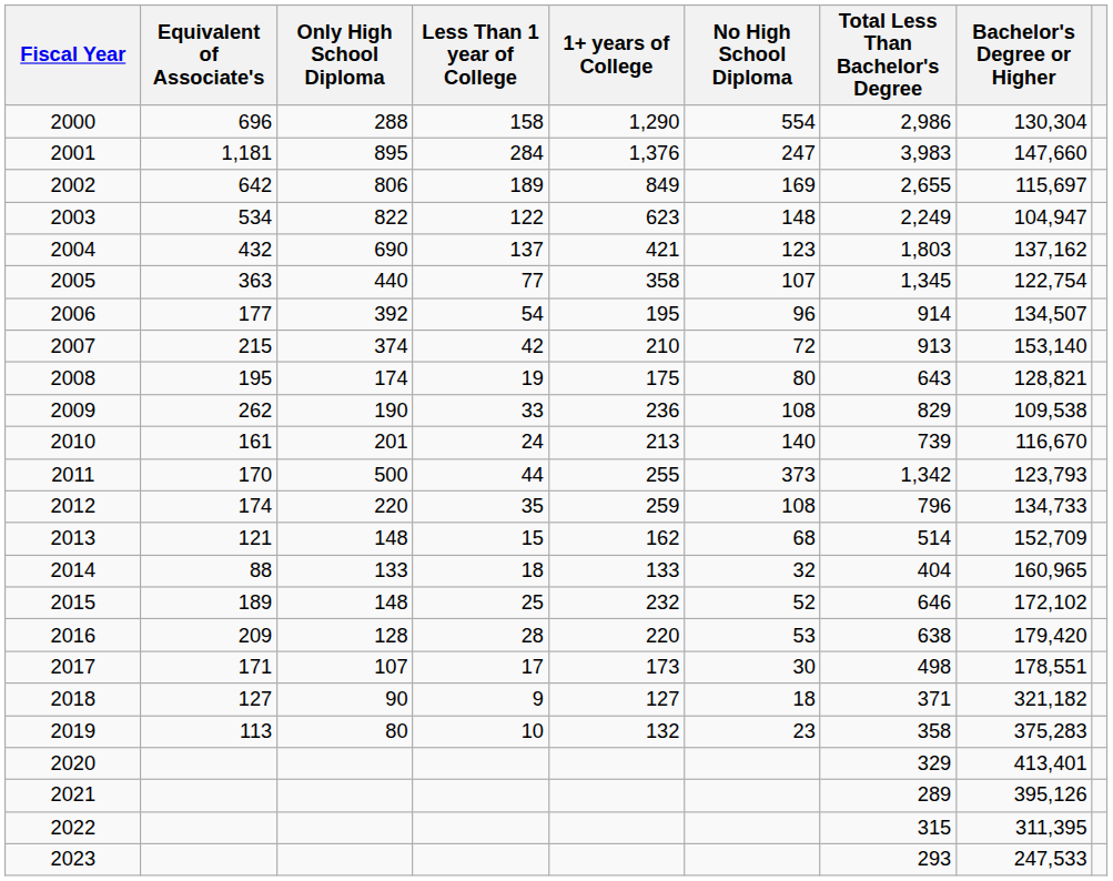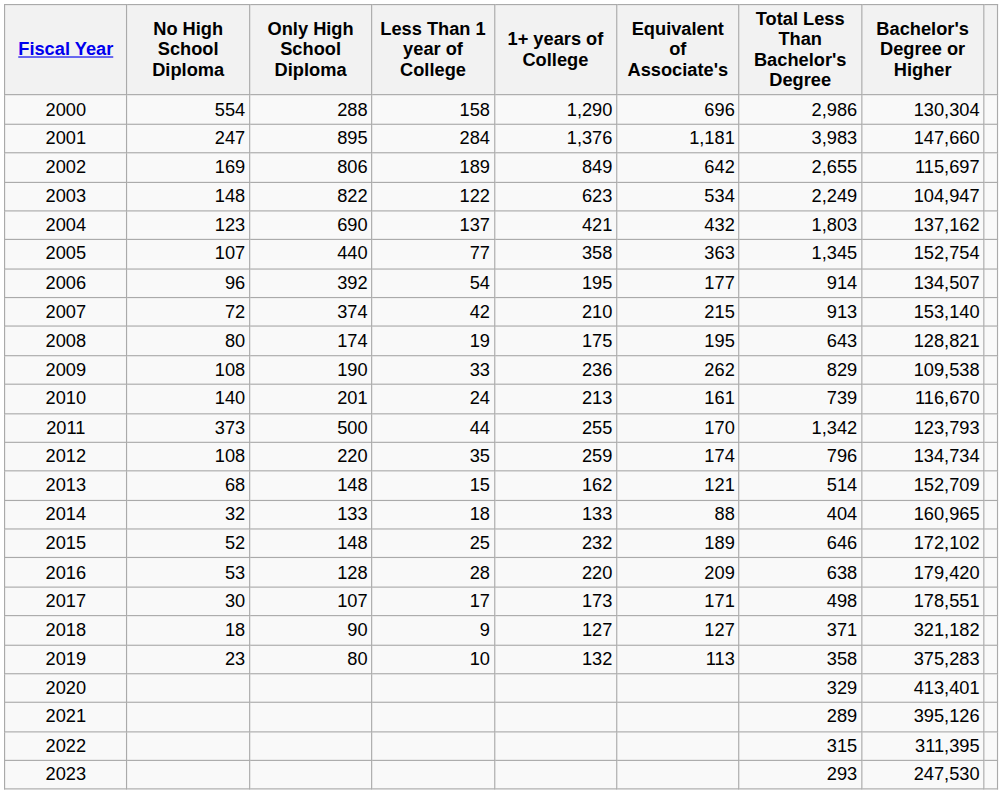 <table class="wikitable">
 <tr>
 <th scope="col" style="width: 100px;"><a href='#'><strong>Fiscal Year</strong></a></th>
-<th scope="col" style="width: 100px;"><strong>Equivalent of Associate's</strong></th>
+<th scope="col" style="width: 100px;"><strong>No High School Diploma</strong></th>
 <th scope="col" style="width: 100px;"><strong>Only High School Diploma</strong></th>
 <th scope="col" style="width: 100px;"><strong>Less Than 1 year of College</strong></th>
 <th scope="col" style="width: 100px;"><strong>1+ years of College</strong></th>
-<th scope="col" style="width: 100px;"><strong>No High School Diploma</strong></th>
+<th scope="col" style="width: 100px;"><strong>Equivalent of Associate's</strong></th>
 <th scope="col" style="width: 100px;"><strong>Total Less Than<br> Bachelor's Degree</strong></th>
 <th scope="col" style="width: 100px;"><strong>Bachelor's Degree or Higher</strong></th>
 <th> </th>
 </tr>
 <tr>
 <td align=center>2000</td>
-<td align=right>696</td>
+<td align=right>554</td>
 <td align=right>288</td>
 <td align=right>158</td>
 <td align=right>1,290</td>
-<td align=right>554</td>
+<td align=right>696</td>
 <td align=right>2,986</td>
 <td align=right>130,304</td>
 <td align=center></td>
 </tr>
 <tr>
 <td align=center>2001</td>
-<td align=right>1,181</td>
+<td align=right>247</td>
 <td align=right>895</td>
 <td align=right>284</td>
 <td align=right>1,376</td>
-<td align=right>247</td>
+<td align=right>1,181</td>
 <td align=right>3,983</td>
 <td align=right>147,660</td>
 <td align=center></td>
 </tr>
 <tr>
 <td align=center>2002</td>
-<td align=right>642</td>
+<td align=right>169</td>
 <td align=right>806</td>
 <td align=right>189</td>
 <td align=right>849</td>
-<td align=right>169</td>
+<td align=right>642</td>
 <td align=right>2,655</td>
 <td align=right>115,697</td>
 <td align=center></td>
 </tr>
 <tr>
 <td align=center>2003</td>
-<td align=right>534</td>
+<td align=right>148</td>
 <td align=right>822</td>
 <td align=right>122</td>
 <td align=right>623</td>
-<td align=right>148</td>
+<td align=right>534</td>
 <td align=right>2,249</td>
 <td align=right>104,947</td>
 <td align=center></td>
 </tr>
 <tr>
 <td align=center>2004</td>
-<td align=right>432</td>
+<td align=right>123</td>
 <td align=right>690</td>
 <td align=right>137</td>
 <td align=right>421</td>
-<td align=right>123</td>
+<td align=right>432</td>
 <td align=right>1,803</td>
 <td align=right>137,162</td>
 <td align=center></td>
 </tr>
 <tr>
 <td align=center>2005</td>
-<td align=right>363</td>
+<td align=right>107</td>
 <td align=right>440</td>
 <td align=right>77</td>
 <td align=right>358</td>
-<td align=right>107</td>
+<td align=right>363</td>
 <td align=right>1,345</td>
-<td align=right>122,754</td>
+<td align=right>152,754</td>
 <td align=center></td>
 </tr>
 <tr>
 <td align=center>2006</td>
-<td align=right>177</td>
+<td align=right>96</td>
 <td align=right>392</td>
 <td align=right>54</td>
 <td align=right>195</td>
-<td align=right>96</td>
+<td align=right>177</td>
 <td align=right>914</td>
 <td align=right>134,507</td>
 <td align=center></td>
 </tr>
 <tr>
 <td align=center>2007</td>
-<td align=right>215</td>
+<td align=right>72</td>
 <td align=right>374</td>
 <td align=right>42</td>
 <td align=right>210</td>
-<td align=right>72</td>
+<td align=right>215</td>
 <td align=right>913</td>
 <td align=right>153,140</td>
 <td align=center></td>
 </tr>
 <tr>
 <td align=center>2008</td>
-<td align=right>195</td>
+<td align=right>80</td>
 <td align=right>174</td>
 <td align=right>19</td>
 <td align=right>175</td>
-<td align=right>80</td>
+<td align=right>195</td>
 <td align=right>643</td>
 <td align=right>128,821</td>
 <td align=center></td>
 </tr>
 <tr>
 <td align=center>2009</td>
-<td align=right>262</td>
+<td align=right>108</td>
 <td align=right>190</td>
 <td align=right>33</td>
 <td align=right>236</td>
-<td align=right>108</td>
+<td align=right>262</td>
 <td align=right>829</td>
 <td align=right>109,538</td>
 <td align=center></td>
 </tr>
 <tr>
 <td align=center>2010</td>
-<td align=right>161</td>
+<td align=right>140</td>
 <td align=right>201</td>
 <td align=right>24</td>
 <td align=right>213</td>
-<td align=right>140</td>
+<td align=right>161</td>
 <td align=right>739</td>
 <td align=right>116,670</td>
 <td align=center></td>
 </tr>
 <tr>
 <td align=center>2011</td>
-<td align=right>170</td>
+<td align=right>373</td>
 <td align=right>500</td>
 <td align=right>44</td>
 <td align=right>255</td>
-<td align=right>373</td>
+<td align=right>170</td>
 <td align=right>1,342</td>
 <td align=right>123,793</td>
 <td align=center></td>
 </tr>
 <tr>
 <td align=center>2012</td>
-<td align=right>174</td>
+<td align=right>108</td>
 <td align=right>220</td>
 <td align=right>35</td>
 <td align=right>259</td>
-<td align=right>108</td>
+<td align=right>174</td>
 <td align=right>796</td>
-<td align=right>134,733</td>
+<td align=right>134,734</td>
 <td align=center></td>
 </tr>
 <tr>
 <td align=center>2013</td>
-<td align=right>121</td>
+<td align=right>68</td>
 <td align=right>148</td>
 <td align=right>15</td>
 <td align=right>162</td>
-<td align=right>68</td>
+<td align=right>121</td>
 <td align=right>514</td>
 <td align=right>152,709</td>
 <td align=center></td>
 </tr>
 <tr>
 <td align=center>2014</td>
-<td align=right>88</td>
+<td align=right>32</td>
 <td align=right>133</td>
 <td align=right>18</td>
 <td align=right>133</td>
-<td align=right>32</td>
+<td align=right>88</td>
 <td align=right>404</td>
 <td align=right>160,965</td>
 <td align=center></td>
 </tr>
 <tr>
 <td align=center>2015</td>
-<td align=right>189</td>
+<td align=right>52</td>
 <td align=right>148</td>
 <td align=right>25</td>
 <td align=right>232</td>
-<td align=right>52</td>
+<td align=right>189</td>
 <td align=right>646</td>
 <td align=right>172,102</td>
 <td align=center></td>
 </tr>
 <tr>
 <td align=center>2016</td>
-<td align=right>209</td>
+<td align=right>53</td>
 <td align=right>128</td>
 <td align=right>28</td>
 <td align=right>220</td>
-<td align=right>53</td>
+<td align=right>209</td>
 <td align=right>638</td>
 <td align=right>179,420</td>
 <td align=center></td>
 </tr>
 <tr>
 <td align=center>2017</td>
-<td align=right>171</td>
+<td align=right>30</td>
 <td align=right>107</td>
 <td align=right>17</td>
 <td align=right>173</td>
-<td align=right>30</td>
+<td align=right>171</td>
 <td align=right>498</td>
 <td align=right>178,551</td>
 <td align=center></td>
 </tr>
 <tr>
 <td align=center>2018</td>
-<td align=right>127</td>
+<td align=right>18</td>
 <td align=right>90</td>
 <td align=right>9</td>
 <td align=right>127</td>
-<td align=right>18</td>
+<td align=right>127</td>
 <td align=right>371</td>
 <td align=right>321,182</td>
 <td align=center></td>
 </tr>
 <tr>
 <td align=center>2019</td>
-<td align=right>113</td>
+<td align=right>23</td>
 <td align=right>80</td>
 <td align=right>10</td>
 <td align=right>132</td>
-<td align=right>23</td>
+<td align=right>113</td>
 <td align=right>358</td>
 <td align=right>375,283</td>
 <td align=center></td>
 </tr>
 <tr>
 <td align=center>2020</td>
 <td align=right></td>
 <td align=right></td>
 <td align=right></td>
 <td align=right></td>
 <td align=right></td>
 <td align=right>329</td>
 <td align=right>413,401</td>
 <td align=center></td>
 </tr>
 <tr>
 <td align=center>2021</td>
 <td align=right></td>
 <td align=right></td>
 <td align=right></td>
 <td align=right></td>
 <td align=right></td>
 <td align=right>289</td>
 <td align=right>395,126</td>
 <td align=center></td>
 </tr>
 <tr>
 <td align=center>2022</td>
 <td align=right></td>
 <td align=right></td>
 <td align=right></td>
 <td align=right></td>
 <td align=right></td>
 <td align=right>315</td>
 <td align=right>311,395</td>
 <td align=center></td>
 </tr>
 <tr>
 <td align=center>2023</td>
 <td align=right></td>
 <td align=right></td>
 <td align=right></td>
 <td align=right></td>
 <td align=right></td>
 <td align=right>293</td>
-<td align=right>247,533</td>
+<td align=right>247,530</td>
 <td align=center></td>
 </tr>
 </table>
